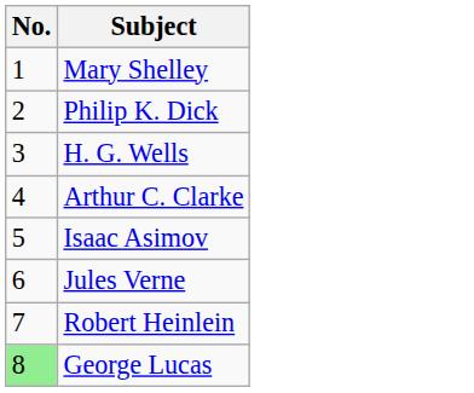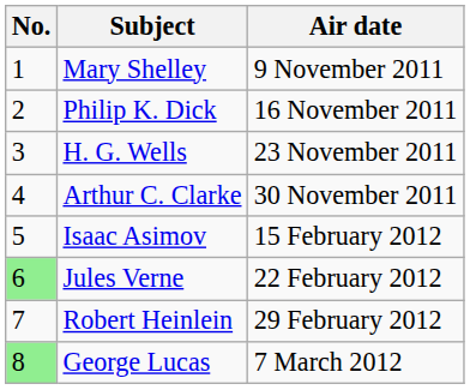 <table class="wikitable">
 <tr>
 <th>No.</th>
 <th>Subject</th>
+<th>Air date</th>
 </tr>
 <tr>
 <td>1</td>
 <td><a href='#'>Mary Shelley</a></td>
+<td>9 November 2011</td>
 </tr>
 <tr>
 <td>2</td>
 <td><a href='#'>Philip K. Dick</a></td>
+<td>16 November 2011</td>
 </tr>
 <tr>
 <td>3</td>
 <td><a href='#'>H. G. Wells</a></td>
+<td>23 November 2011</td>
 </tr>
 <tr>
 <td>4</td>
 <td><a href='#'>Arthur C. Clarke</a></td>
+<td>30 November 2011</td>
 </tr>
 <tr>
 <td>5</td>
 <td><a href='#'>Isaac Asimov</a></td>
+<td>15 February 2012</td>
 </tr>
 <tr>
-<td>6</td>
+<td style="background: lightgreen;">6</td>
 <td><a href='#'>Jules Verne</a></td>
+<td>22 February 2012</td>
 </tr>
 <tr>
 <td>7</td>
 <td><a href='#'>Robert Heinlein</a></td>
+<td>29 February 2012</td>
 </tr>
 <tr>
 <td style="background: lightgreen;">8</td>
 <td><a href='#'>George Lucas</a></td>
+<td>7 March 2012</td>
 </tr>
 </table>
